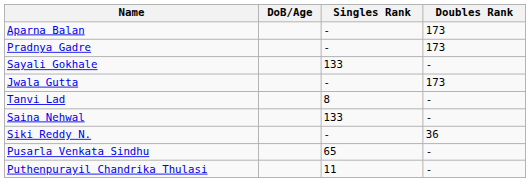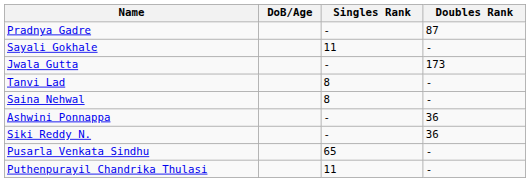 <table class="wikitable"  style="width:600px; font-size:95%;">
 <tr>
 <th align="left">Name</th>
 <th align="left">DoB/Age</th>
 <th align="left">Singles Rank</th>
 <th align="left">Doubles Rank</th>
 </tr>
 <tr>
-<td><a href='#'>Aparna Balan</a></td>
-<td></td>
-<td>-</td>
-<td>173</td>
-</tr>
-<tr>
 <td><a href='#'>Pradnya Gadre</a></td>
 <td></td>
 <td>-</td>
-<td>173</td>
+<td>87</td>
 </tr>
 <tr>
 <td><a href='#'>Sayali Gokhale</a></td>
 <td></td>
-<td>133</td>
+<td>11</td>
 <td>-</td>
 </tr>
 <tr>
 <td><a href='#'>Jwala Gutta</a></td>
 <td></td>
 <td>-</td>
 <td>173</td>
 </tr>
 <tr>
 <td><a href='#'>Tanvi Lad</a></td>
 <td></td>
 <td>8</td>
 <td>-</td>
 </tr>
 <tr>
 <td><a href='#'>Saina Nehwal</a></td>
 <td></td>
-<td>133</td>
+<td>8</td>
 <td>-</td>
+</tr>
+<tr>
+<td><a href='#'>Ashwini Ponnappa</a></td>
+<td></td>
+<td>-</td>
+<td>36</td>
 </tr>
 <tr>
 <td><a href='#'>Siki Reddy N.</a></td>
 <td></td>
 <td>-</td>
 <td>36</td>
 </tr>
 <tr>
 <td><a href='#'>Pusarla Venkata Sindhu</a></td>
 <td></td>
 <td>65</td>
 <td>-</td>
 </tr>
 <tr>
 <td><a href='#'>Puthenpurayil Chandrika Thulasi</a></td>
 <td></td>
 <td>11</td>
 <td>-</td>
 </tr>
 </table>
